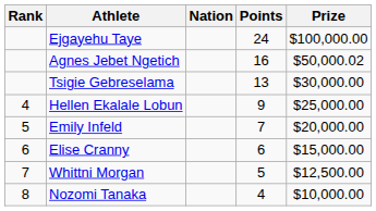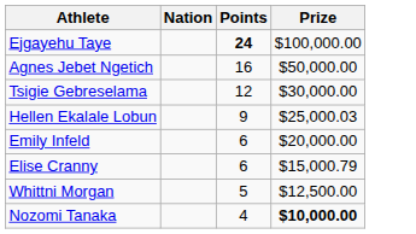 <table class="wikitable mw-datatable sortable" style="text-align:center;">
 <tr>
-<th scope="col" style="width: 10px;">Rank</th>
 <th scope="col">Athlete</th>
 <th scope="col">Nation</th>
 <th scope="col">Points</th>
 <th scope="col">Prize</th>
 </tr>
 <tr>
-<td></td>
 <td align=left><a href='#'>Ejgayehu Taye</a> </td>
 <td align=left></td>
-<td>24</td>
+<td><strong>24</strong></td>
 <td>$100,000.00</td>
 </tr>
 <tr>
-<td></td>
 <td align=left><a href='#'>Agnes Jebet Ngetich</a> </td>
 <td align=left></td>
 <td>16</td>
-<td>$50,000.02</td>
+<td>$50,000.00</td>
 </tr>
 <tr>
-<td></td>
 <td align=left><a href='#'>Tsigie Gebreselama</a> </td>
 <td align=left></td>
-<td>13</td>
+<td>12</td>
 <td>$30,000.00</td>
 </tr>
 <tr>
-<td>4</td>
 <td align=left><a href='#'>Hellen Ekalale Lobun</a> </td>
 <td align=left></td>
 <td>9</td>
-<td>$25,000.00</td>
+<td>$25,000.03</td>
 </tr>
 <tr>
-<td>5</td>
 <td align=left><a href='#'>Emily Infeld</a> </td>
 <td align=left></td>
-<td>7</td>
+<td>6</td>
 <td>$20,000.00</td>
 </tr>
 <tr>
-<td>6</td>
 <td align=left><a href='#'>Elise Cranny</a> </td>
 <td align=left></td>
 <td>6</td>
-<td>$15,000.00</td>
+<td>$15,000.79</td>
 </tr>
 <tr>
-<td>7</td>
 <td align=left><a href='#'>Whittni Morgan</a> </td>
 <td align=left></td>
 <td>5</td>
 <td>$12,500.00</td>
 </tr>
 <tr>
-<td>8</td>
 <td align=left><a href='#'>Nozomi Tanaka</a> </td>
 <td align=left></td>
 <td>4</td>
-<td>$10,000.00</td>
+<td><strong>$10,000.00</strong></td>
 </tr>
 </table>
